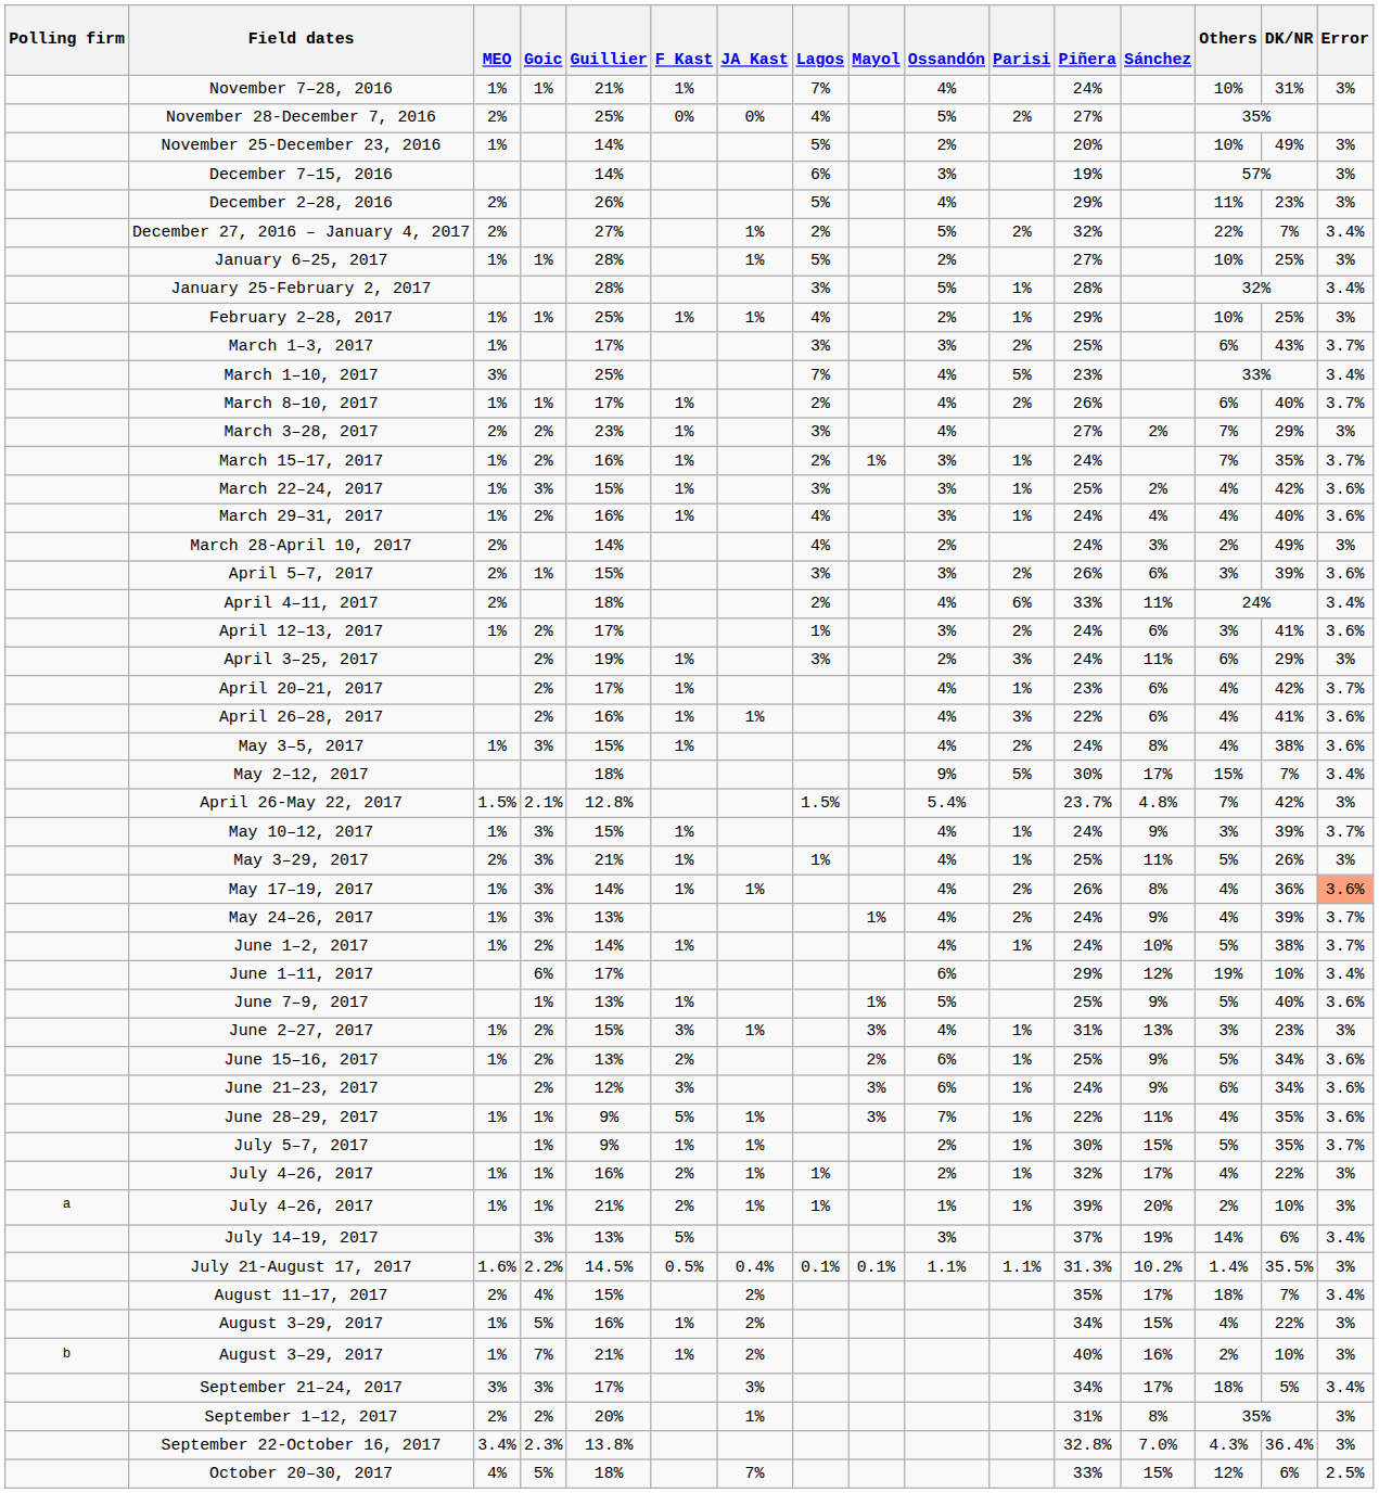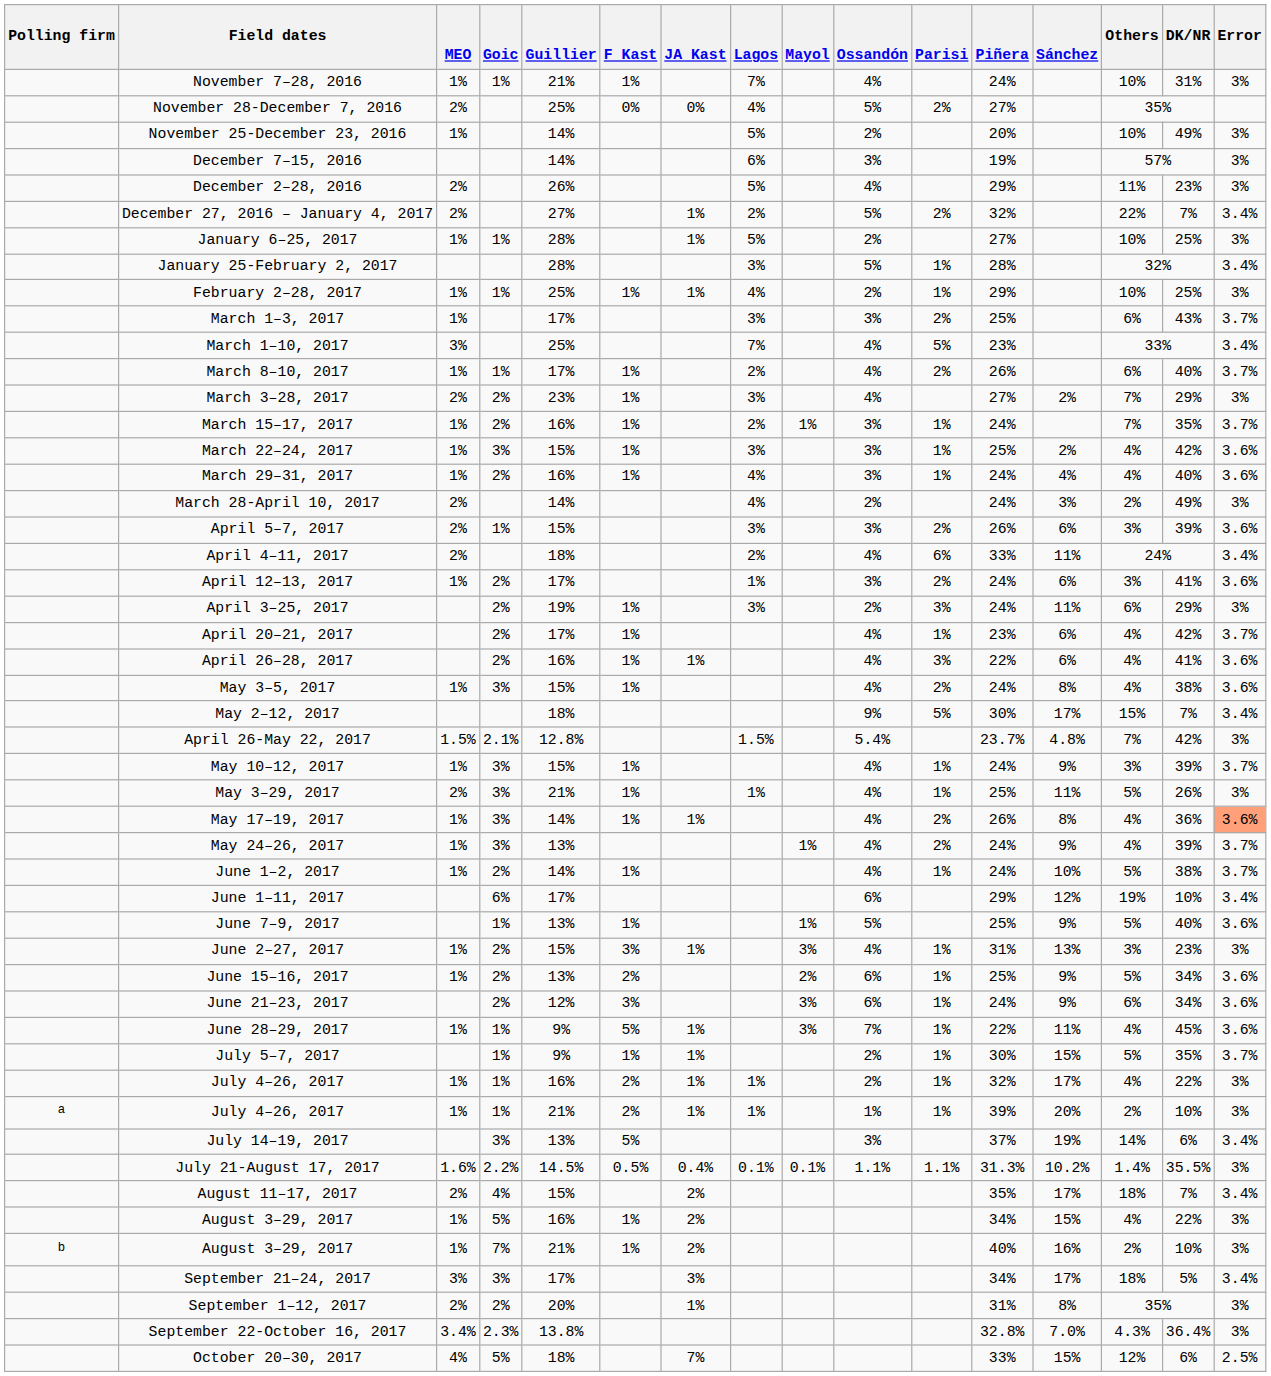 <table class="wikitable collapsible collapsed" style="text-align:center; font-size:95%; line-height:16px;">
 <tr>
 <th>Polling firm</th>
 <th>Field dates</th>
 <th style="vertical-align:bottom;"><br><br><a href='#'>MEO</a></th>
 <th style="vertical-align:bottom;"><br><a href='#'>Goic</a></th>
 <th style="vertical-align:bottom;"><br><a href='#'>Guillier</a></th>
 <th style="vertical-align:bottom;"><br><a href='#'>F Kast</a></th>
 <th style="vertical-align:bottom;"><br><a href='#'>JA Kast</a></th>
 <th style="vertical-align:bottom;"><br><a href='#'>Lagos</a></th>
 <th style="vertical-align:bottom;"><br><a href='#'>Mayol</a></th>
 <th style="vertical-align:bottom;"><br><a href='#'>Ossandón</a></th>
 <th style="vertical-align:bottom;"><br><a href='#'>Parisi</a></th>
 <th style="vertical-align:bottom;"><br><a href='#'>Piñera</a></th>
 <th style="vertical-align:bottom;"><br><a href='#'>Sánchez</a></th>
 <th>Others</th>
 <th>DK/NR</th>
 <th>Error</th>
 </tr>
 <tr>
 <td></td>
 <td>November 7–28, 2016</td>
 <td>1%</td>
 <td>1%</td>
 <td>21%</td>
 <td>1%</td>
 <td></td>
 <td>7%</td>
 <td></td>
 <td>4%</td>
 <td></td>
 <td>24%</td>
 <td></td>
 <td>10%</td>
 <td>31%</td>
 <td>3%</td>
 </tr>
 <tr>
 <td></td>
 <td>November 28-December 7, 2016</td>
 <td>2%</td>
 <td></td>
 <td>25%</td>
 <td>0%</td>
 <td>0%</td>
 <td>4%</td>
 <td></td>
 <td>5%</td>
 <td>2%</td>
 <td>27%</td>
 <td></td>
 <td colspan=2>35%</td>
 <td></td>
 </tr>
 <tr>
 <td></td>
 <td>November 25-December 23, 2016</td>
 <td>1%</td>
 <td></td>
 <td>14%</td>
 <td></td>
 <td></td>
 <td>5%</td>
 <td></td>
 <td>2%</td>
 <td></td>
 <td>20%</td>
 <td></td>
 <td>10%</td>
 <td>49%</td>
 <td>3%</td>
 </tr>
 <tr>
 <td></td>
 <td>December 7–15, 2016</td>
 <td></td>
 <td></td>
 <td>14%</td>
 <td></td>
 <td></td>
 <td>6%</td>
 <td></td>
 <td>3%</td>
 <td></td>
 <td>19%</td>
 <td></td>
 <td colspan=2>57%</td>
 <td>3%</td>
 </tr>
 <tr>
 <td></td>
 <td>December 2–28, 2016</td>
 <td>2%</td>
 <td></td>
 <td>26%</td>
 <td></td>
 <td></td>
 <td>5%</td>
 <td></td>
 <td>4%</td>
 <td></td>
 <td>29%</td>
 <td></td>
 <td>11%</td>
 <td>23%</td>
 <td>3%</td>
 </tr>
 <tr>
 <td></td>
 <td>December 27, 2016 – January 4, 2017</td>
 <td>2%</td>
 <td></td>
 <td>27%</td>
 <td></td>
 <td>1%</td>
 <td>2%</td>
 <td></td>
 <td>5%</td>
 <td>2%</td>
 <td>32%</td>
 <td></td>
 <td>22%</td>
 <td>7%</td>
 <td>3.4%</td>
 </tr>
 <tr>
 <td></td>
 <td>January 6–25, 2017</td>
 <td>1%</td>
 <td>1%</td>
 <td>28%</td>
 <td></td>
 <td>1%</td>
 <td>5%</td>
 <td></td>
 <td>2%</td>
 <td></td>
 <td>27%</td>
 <td></td>
 <td>10%</td>
 <td>25%</td>
 <td>3%</td>
 </tr>
 <tr>
 <td></td>
 <td>January 25-February 2, 2017</td>
 <td></td>
 <td></td>
 <td>28%</td>
 <td></td>
 <td></td>
 <td>3%</td>
 <td></td>
 <td>5%</td>
 <td>1%</td>
 <td>28%</td>
 <td></td>
 <td colspan=2>32%</td>
 <td>3.4%</td>
 </tr>
 <tr>
 <td></td>
 <td>February 2–28, 2017</td>
 <td>1%</td>
 <td>1%</td>
 <td>25%</td>
 <td>1%</td>
 <td>1%</td>
 <td>4%</td>
 <td></td>
 <td>2%</td>
 <td>1%</td>
 <td>29%</td>
 <td></td>
 <td>10%</td>
 <td>25%</td>
 <td>3%</td>
 </tr>
 <tr>
 <td></td>
 <td>March 1–3, 2017</td>
 <td>1%</td>
 <td></td>
 <td>17%</td>
 <td></td>
 <td></td>
 <td>3%</td>
 <td></td>
 <td>3%</td>
 <td>2%</td>
 <td>25%</td>
 <td></td>
 <td>6%</td>
 <td>43%</td>
 <td>3.7%</td>
 </tr>
 <tr>
 <td></td>
 <td>March 1–10, 2017</td>
 <td>3%</td>
 <td></td>
 <td>25%</td>
 <td></td>
 <td></td>
 <td>7%</td>
 <td></td>
 <td>4%</td>
 <td>5%</td>
 <td>23%</td>
 <td></td>
 <td colspan=2>33%</td>
 <td>3.4%</td>
 </tr>
 <tr>
 <td></td>
 <td>March 8–10, 2017</td>
 <td>1%</td>
 <td>1%</td>
 <td>17%</td>
 <td>1%</td>
 <td></td>
 <td>2%</td>
 <td></td>
 <td>4%</td>
 <td>2%</td>
 <td>26%</td>
 <td></td>
 <td>6%</td>
 <td>40%</td>
 <td>3.7%</td>
 </tr>
 <tr>
 <td></td>
 <td>March 3–28, 2017</td>
 <td>2%</td>
 <td>2%</td>
 <td>23%</td>
 <td>1%</td>
 <td></td>
 <td>3%</td>
 <td></td>
 <td>4%</td>
 <td></td>
 <td>27%</td>
 <td>2%</td>
 <td>7%</td>
 <td>29%</td>
 <td>3%</td>
 </tr>
 <tr>
 <td></td>
 <td>March 15–17, 2017</td>
 <td>1%</td>
 <td>2%</td>
 <td>16%</td>
 <td>1%</td>
 <td></td>
 <td>2%</td>
 <td>1%</td>
 <td>3%</td>
 <td>1%</td>
 <td>24%</td>
 <td></td>
 <td>7%</td>
 <td>35%</td>
 <td>3.7%</td>
 </tr>
 <tr>
 <td></td>
 <td>March 22–24, 2017</td>
 <td>1%</td>
 <td>3%</td>
 <td>15%</td>
 <td>1%</td>
 <td></td>
 <td>3%</td>
 <td></td>
 <td>3%</td>
 <td>1%</td>
 <td>25%</td>
 <td>2%</td>
 <td>4%</td>
 <td>42%</td>
 <td>3.6%</td>
 </tr>
 <tr>
 <td></td>
 <td>March 29–31, 2017</td>
 <td>1%</td>
 <td>2%</td>
 <td>16%</td>
 <td>1%</td>
 <td></td>
 <td>4%</td>
 <td></td>
 <td>3%</td>
 <td>1%</td>
 <td>24%</td>
 <td>4%</td>
 <td>4%</td>
 <td>40%</td>
 <td>3.6%</td>
 </tr>
 <tr>
 <td></td>
 <td>March 28-April 10, 2017</td>
 <td>2%</td>
 <td></td>
 <td>14%</td>
 <td></td>
 <td></td>
 <td>4%</td>
 <td></td>
 <td>2%</td>
 <td></td>
 <td>24%</td>
 <td>3%</td>
 <td>2%</td>
 <td>49%</td>
 <td>3%</td>
 </tr>
 <tr>
 <td></td>
 <td>April 5–7, 2017</td>
 <td>2%</td>
 <td>1%</td>
 <td>15%</td>
 <td></td>
 <td></td>
 <td>3%</td>
 <td></td>
 <td>3%</td>
 <td>2%</td>
 <td>26%</td>
 <td>6%</td>
 <td>3%</td>
 <td>39%</td>
 <td>3.6%</td>
 </tr>
 <tr>
 <td></td>
 <td>April 4–11, 2017</td>
 <td>2%</td>
 <td></td>
 <td>18%</td>
 <td></td>
 <td></td>
 <td>2%</td>
 <td></td>
 <td>4%</td>
 <td>6%</td>
 <td>33%</td>
 <td>11%</td>
 <td colspan=2>24%</td>
 <td>3.4%</td>
 </tr>
 <tr>
 <td></td>
 <td>April 12–13, 2017</td>
 <td>1%</td>
 <td>2%</td>
 <td>17%</td>
 <td></td>
 <td></td>
 <td>1%</td>
 <td></td>
 <td>3%</td>
 <td>2%</td>
 <td>24%</td>
 <td>6%</td>
 <td>3%</td>
 <td>41%</td>
 <td>3.6%</td>
 </tr>
 <tr>
 <td></td>
 <td>April 3–25, 2017</td>
 <td></td>
 <td>2%</td>
 <td>19%</td>
 <td>1%</td>
 <td></td>
 <td>3%</td>
 <td></td>
 <td>2%</td>
 <td>3%</td>
 <td>24%</td>
 <td>11%</td>
 <td>6%</td>
 <td>29%</td>
 <td>3%</td>
 </tr>
 <tr>
 <td></td>
 <td>April 20–21, 2017</td>
 <td></td>
 <td>2%</td>
 <td>17%</td>
 <td>1%</td>
 <td></td>
 <td></td>
 <td></td>
 <td>4%</td>
 <td>1%</td>
 <td>23%</td>
 <td>6%</td>
 <td>4%</td>
 <td>42%</td>
 <td>3.7%</td>
 </tr>
 <tr>
 <td></td>
 <td>April 26–28, 2017</td>
 <td></td>
 <td>2%</td>
 <td>16%</td>
 <td>1%</td>
 <td>1%</td>
 <td></td>
 <td></td>
 <td>4%</td>
 <td>3%</td>
 <td>22%</td>
 <td>6%</td>
 <td>4%</td>
 <td>41%</td>
 <td>3.6%</td>
 </tr>
 <tr>
 <td></td>
 <td>May 3–5, 2017</td>
 <td>1%</td>
 <td>3%</td>
 <td>15%</td>
 <td>1%</td>
 <td></td>
 <td></td>
 <td></td>
 <td>4%</td>
 <td>2%</td>
 <td>24%</td>
 <td>8%</td>
 <td>4%</td>
 <td>38%</td>
 <td>3.6%</td>
 </tr>
 <tr>
 <td></td>
 <td>May 2–12, 2017</td>
 <td></td>
 <td></td>
 <td>18%</td>
 <td></td>
 <td></td>
 <td></td>
 <td></td>
 <td>9%</td>
 <td>5%</td>
 <td>30%</td>
 <td>17%</td>
 <td>15%</td>
 <td>7%</td>
 <td>3.4%</td>
 </tr>
 <tr>
 <td></td>
 <td>April 26-May 22, 2017</td>
 <td>1.5%</td>
 <td>2.1%</td>
 <td>12.8%</td>
 <td></td>
 <td></td>
 <td>1.5%</td>
 <td></td>
 <td>5.4%</td>
 <td></td>
 <td>23.7%</td>
 <td>4.8%</td>
 <td>7%</td>
 <td>42%</td>
 <td>3%</td>
 </tr>
 <tr>
 <td></td>
 <td>May 10–12, 2017</td>
 <td>1%</td>
 <td>3%</td>
 <td>15%</td>
 <td>1%</td>
 <td></td>
 <td></td>
 <td></td>
 <td>4%</td>
 <td>1%</td>
 <td>24%</td>
 <td>9%</td>
 <td>3%</td>
 <td>39%</td>
 <td>3.7%</td>
 </tr>
 <tr>
 <td></td>
 <td>May 3–29, 2017</td>
 <td>2%</td>
 <td>3%</td>
 <td>21%</td>
 <td>1%</td>
 <td></td>
 <td>1%</td>
 <td></td>
 <td>4%</td>
 <td>1%</td>
 <td>25%</td>
 <td>11%</td>
 <td>5%</td>
 <td>26%</td>
 <td>3%</td>
 </tr>
 <tr>
 <td></td>
 <td>May 17–19, 2017</td>
 <td>1%</td>
 <td>3%</td>
 <td>14%</td>
 <td>1%</td>
 <td>1%</td>
 <td></td>
 <td></td>
 <td>4%</td>
 <td>2%</td>
 <td>26%</td>
 <td>8%</td>
 <td>4%</td>
 <td>36%</td>
 <td style="background: lightsalmon;">3.6%</td>
 </tr>
 <tr>
 <td></td>
 <td>May 24–26, 2017</td>
 <td>1%</td>
 <td>3%</td>
 <td>13%</td>
 <td></td>
 <td></td>
 <td></td>
 <td>1%</td>
 <td>4%</td>
 <td>2%</td>
 <td>24%</td>
 <td>9%</td>
 <td>4%</td>
 <td>39%</td>
 <td>3.7%</td>
 </tr>
 <tr>
 <td></td>
 <td>June 1–2, 2017</td>
 <td>1%</td>
 <td>2%</td>
 <td>14%</td>
 <td>1%</td>
 <td></td>
 <td></td>
 <td></td>
 <td>4%</td>
 <td>1%</td>
 <td>24%</td>
 <td>10%</td>
 <td>5%</td>
 <td>38%</td>
 <td>3.7%</td>
 </tr>
 <tr>
 <td></td>
 <td>June 1–11, 2017</td>
 <td></td>
 <td>6%</td>
 <td>17%</td>
 <td></td>
 <td></td>
 <td></td>
 <td></td>
 <td>6%</td>
 <td></td>
 <td>29%</td>
 <td>12%</td>
 <td>19%</td>
 <td>10%</td>
 <td>3.4%</td>
 </tr>
 <tr>
 <td></td>
 <td>June 7–9, 2017</td>
 <td></td>
 <td>1%</td>
 <td>13%</td>
 <td>1%</td>
 <td></td>
 <td></td>
 <td>1%</td>
 <td>5%</td>
 <td></td>
 <td>25%</td>
 <td>9%</td>
 <td>5%</td>
 <td>40%</td>
 <td>3.6%</td>
 </tr>
 <tr>
 <td></td>
 <td>June 2–27, 2017</td>
 <td>1%</td>
 <td>2%</td>
 <td>15%</td>
 <td>3%</td>
 <td>1%</td>
 <td></td>
 <td>3%</td>
 <td>4%</td>
 <td>1%</td>
 <td>31%</td>
 <td>13%</td>
 <td>3%</td>
 <td>23%</td>
 <td>3%</td>
 </tr>
 <tr>
 <td></td>
 <td>June 15–16, 2017</td>
 <td>1%</td>
 <td>2%</td>
 <td>13%</td>
 <td>2%</td>
 <td></td>
 <td></td>
 <td>2%</td>
 <td>6%</td>
 <td>1%</td>
 <td>25%</td>
 <td>9%</td>
 <td>5%</td>
 <td>34%</td>
 <td>3.6%</td>
 </tr>
 <tr>
 <td></td>
 <td>June 21–23, 2017</td>
 <td></td>
 <td>2%</td>
 <td>12%</td>
 <td>3%</td>
 <td></td>
 <td></td>
 <td>3%</td>
 <td>6%</td>
 <td>1%</td>
 <td>24%</td>
 <td>9%</td>
 <td>6%</td>
 <td>34%</td>
 <td>3.6%</td>
 </tr>
 <tr>
 <td></td>
 <td>June 28–29, 2017</td>
 <td>1%</td>
 <td>1%</td>
 <td>9%</td>
 <td>5%</td>
 <td>1%</td>
 <td></td>
 <td>3%</td>
 <td>7%</td>
 <td>1%</td>
 <td>22%</td>
 <td>11%</td>
 <td>4%</td>
-<td>35%</td>
+<td>45%</td>
 <td>3.6%</td>
 </tr>
 <tr>
 <td></td>
 <td>July 5–7, 2017</td>
 <td></td>
 <td>1%</td>
 <td>9%</td>
 <td>1%</td>
 <td>1%</td>
 <td></td>
 <td></td>
 <td>2%</td>
 <td>1%</td>
 <td>30%</td>
 <td>15%</td>
 <td>5%</td>
 <td>35%</td>
 <td>3.7%</td>
 </tr>
 <tr>
 <td></td>
 <td>July 4–26, 2017</td>
 <td>1%</td>
 <td>1%</td>
 <td>16%</td>
 <td>2%</td>
 <td>1%</td>
 <td>1%</td>
 <td></td>
 <td>2%</td>
 <td>1%</td>
 <td>32%</td>
 <td>17%</td>
 <td>4%</td>
 <td>22%</td>
 <td>3%</td>
 </tr>
 <tr>
 <td><sup>a</sup></td>
 <td>July 4–26, 2017</td>
 <td>1%</td>
 <td>1%</td>
 <td>21%</td>
 <td>2%</td>
 <td>1%</td>
 <td>1%</td>
 <td></td>
 <td>1%</td>
 <td>1%</td>
 <td>39%</td>
 <td>20%</td>
 <td>2%</td>
 <td>10%</td>
 <td>3%</td>
 </tr>
 <tr>
 <td></td>
 <td>July 14–19, 2017</td>
 <td></td>
 <td>3%</td>
 <td>13%</td>
 <td>5%</td>
 <td></td>
 <td></td>
 <td></td>
 <td>3%</td>
 <td></td>
 <td>37%</td>
 <td>19%</td>
 <td>14%</td>
 <td>6%</td>
 <td>3.4%</td>
 </tr>
 <tr>
 <td></td>
 <td>July 21-August 17, 2017</td>
 <td>1.6%</td>
 <td>2.2%</td>
 <td>14.5%</td>
 <td>0.5%</td>
 <td>0.4%</td>
 <td>0.1%</td>
 <td>0.1%</td>
 <td>1.1%</td>
 <td>1.1%</td>
 <td>31.3%</td>
 <td>10.2%</td>
 <td>1.4%</td>
 <td>35.5%</td>
 <td>3%</td>
 </tr>
 <tr>
 <td></td>
 <td>August 11–17, 2017</td>
 <td>2%</td>
 <td>4%</td>
 <td>15%</td>
 <td></td>
 <td>2%</td>
 <td></td>
 <td></td>
 <td></td>
 <td></td>
 <td>35%</td>
 <td>17%</td>
 <td>18%</td>
 <td>7%</td>
 <td>3.4%</td>
 </tr>
 <tr>
 <td></td>
 <td>August 3–29, 2017</td>
 <td>1%</td>
 <td>5%</td>
 <td>16%</td>
 <td>1%</td>
 <td>2%</td>
 <td></td>
 <td></td>
 <td></td>
 <td></td>
 <td>34%</td>
 <td>15%</td>
 <td>4%</td>
 <td>22%</td>
 <td>3%</td>
 </tr>
 <tr>
 <td><sup>b</sup></td>
 <td>August 3–29, 2017</td>
 <td>1%</td>
 <td>7%</td>
 <td>21%</td>
 <td>1%</td>
 <td>2%</td>
 <td></td>
 <td></td>
 <td></td>
 <td></td>
 <td>40%</td>
 <td>16%</td>
 <td>2%</td>
 <td>10%</td>
 <td>3%</td>
 </tr>
 <tr>
 <td></td>
 <td>September 21–24, 2017</td>
 <td>3%</td>
 <td>3%</td>
 <td>17%</td>
 <td></td>
 <td>3%</td>
 <td></td>
 <td></td>
 <td></td>
 <td></td>
 <td>34%</td>
 <td>17%</td>
 <td>18%</td>
 <td>5%</td>
 <td>3.4%</td>
 </tr>
 <tr>
 <td></td>
 <td>September 1–12, 2017</td>
 <td>2%</td>
 <td>2%</td>
 <td>20%</td>
 <td></td>
 <td>1%</td>
 <td></td>
 <td></td>
 <td></td>
 <td></td>
 <td>31%</td>
 <td>8%</td>
 <td colspan="2">35%</td>
 <td>3%</td>
 </tr>
 <tr>
 <td></td>
 <td>September 22-October 16, 2017</td>
 <td>3.4%</td>
 <td>2.3%</td>
 <td>13.8%</td>
 <td></td>
 <td></td>
 <td></td>
 <td></td>
 <td></td>
 <td></td>
 <td>32.8%</td>
 <td>7.0%</td>
 <td>4.3%</td>
 <td>36.4%</td>
 <td>3%</td>
 </tr>
 <tr>
 <td></td>
 <td>October 20–30, 2017</td>
 <td>4%</td>
 <td>5%</td>
 <td>18%</td>
 <td></td>
 <td>7%</td>
 <td></td>
 <td></td>
 <td></td>
 <td></td>
 <td>33%</td>
 <td>15%</td>
 <td>12%</td>
 <td>6%</td>
 <td>2.5%</td>
 </tr>
 </table>
